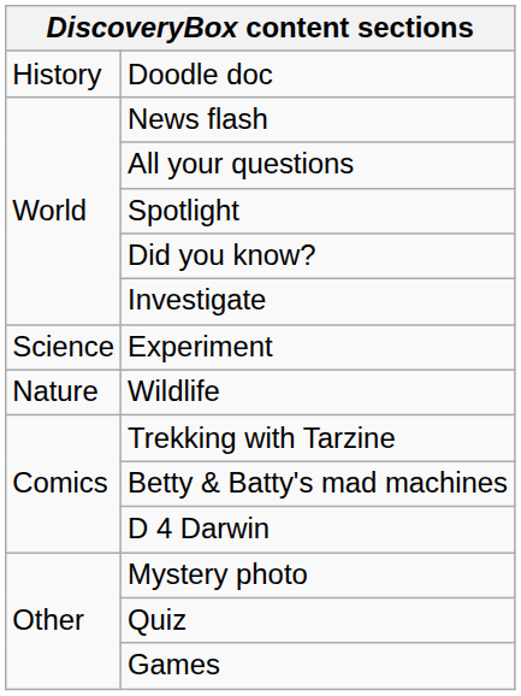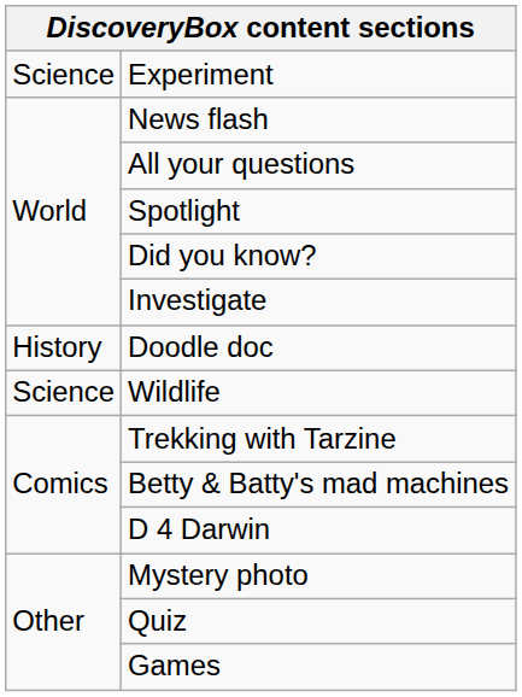 <table class="wikitable">
 <tr>
 <th colspan="2"><em>DiscoveryBox</em> content sections</th>
 </tr>
 <tr>
-<td>History</td>
-<td>Doodle doc</td>
+<td>Science</td>
+<td>Experiment</td>
 </tr>
 <tr>
 <td rowspan="5">World</td>
 <td>News flash</td>
 </tr>
 <tr>
 <td>All your questions</td>
 </tr>
 <tr>
 <td>Spotlight</td>
 </tr>
 <tr>
 <td>Did you know?</td>
 </tr>
 <tr>
 <td>Investigate</td>
 </tr>
 <tr>
-<td>Science</td>
-<td>Experiment</td>
+<td>History</td>
+<td>Doodle doc</td>
 </tr>
 <tr>
-<td>Nature</td>
+<td>Science</td>
 <td>Wildlife</td>
 </tr>
 <tr>
 <td rowspan="3">Comics</td>
 <td>Trekking with Tarzine</td>
 </tr>
 <tr>
 <td>Betty & Batty's mad machines</td>
 </tr>
 <tr>
 <td>D 4 Darwin</td>
 </tr>
 <tr>
 <td rowspan="3">Other</td>
 <td>Mystery photo</td>
 </tr>
 <tr>
 <td>Quiz</td>
 </tr>
 <tr>
 <td>Games</td>
 </tr>
 </table>
